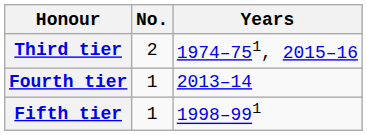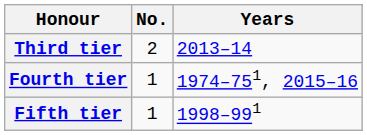 <table class="wikitable plainrowheaders">
 <tr>
 <th scope=col>Honour</th>
 <th scope=col>No.</th>
 <th scope=col>Years</th>
 </tr>
 <tr>
 <th scope=row><a href='#'>Third tier</a></th>
 <td align=center>2</td>
-<td><a href='#'>1974–75</a><sup>1</sup>, <a href='#'>2015–16</a></td>
+<td><a href='#'>2013–14</a></td>
 </tr>
 <tr>
 <th scope=row><a href='#'>Fourth tier</a></th>
 <td align=center>1</td>
-<td><a href='#'>2013–14</a></td>
+<td><a href='#'>1974–75</a><sup>1</sup>, <a href='#'>2015–16</a></td>
 </tr>
 <tr>
 <th scope=row><a href='#'>Fifth tier</a></th>
 <td align=center>1</td>
 <td><a href='#'>1998–99</a><sup>1</sup></td>
 </tr>
 </table>
